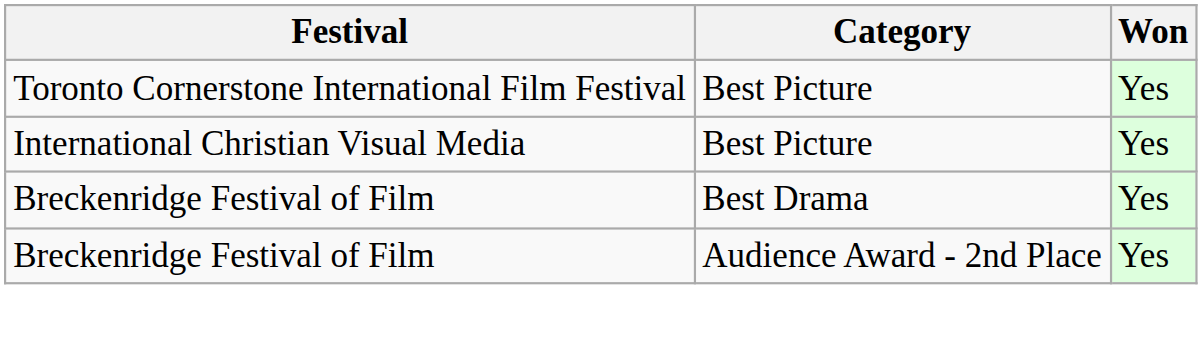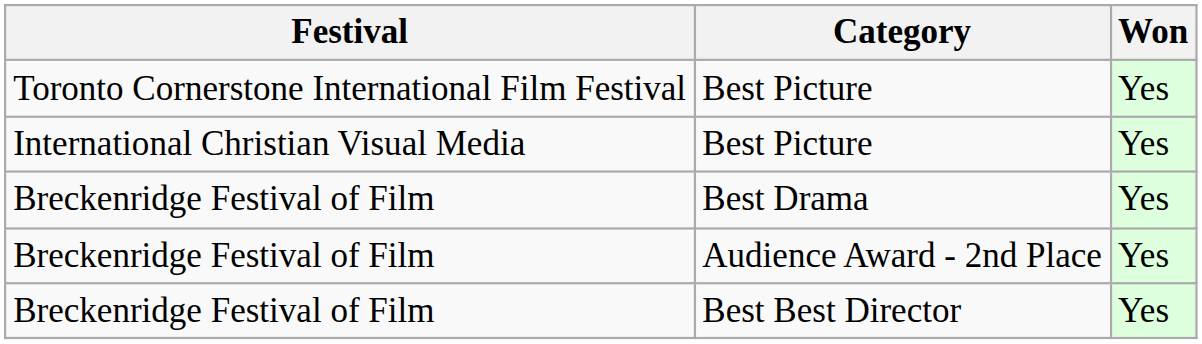 <table class="wikitable">
 <tr>
 <th>Festival</th>
 <th>Category</th>
 <th>Won</th>
 </tr>
 <tr>
 <td>Toronto Cornerstone International Film Festival</td>
 <td>Best Picture</td>
 <td style="background:#dfd;">Yes</td>
 </tr>
 <tr>
 <td>International Christian Visual Media</td>
 <td>Best Picture</td>
 <td style="background:#dfd;">Yes</td>
 </tr>
 <tr>
 <td>Breckenridge Festival of Film</td>
 <td>Best Drama</td>
 <td style="background:#dfd;">Yes</td>
 </tr>
 <tr>
 <td>Breckenridge Festival of Film</td>
 <td>Audience Award - 2nd Place</td>
 <td style="background:#dfd;">Yes</td>
 </tr>
+<tr>
+<td>Breckenridge Festival of Film</td>
+<td>Best Best Director</td>
+<td style="background:#dfd;">Yes</td>
+</tr>
 </table>
